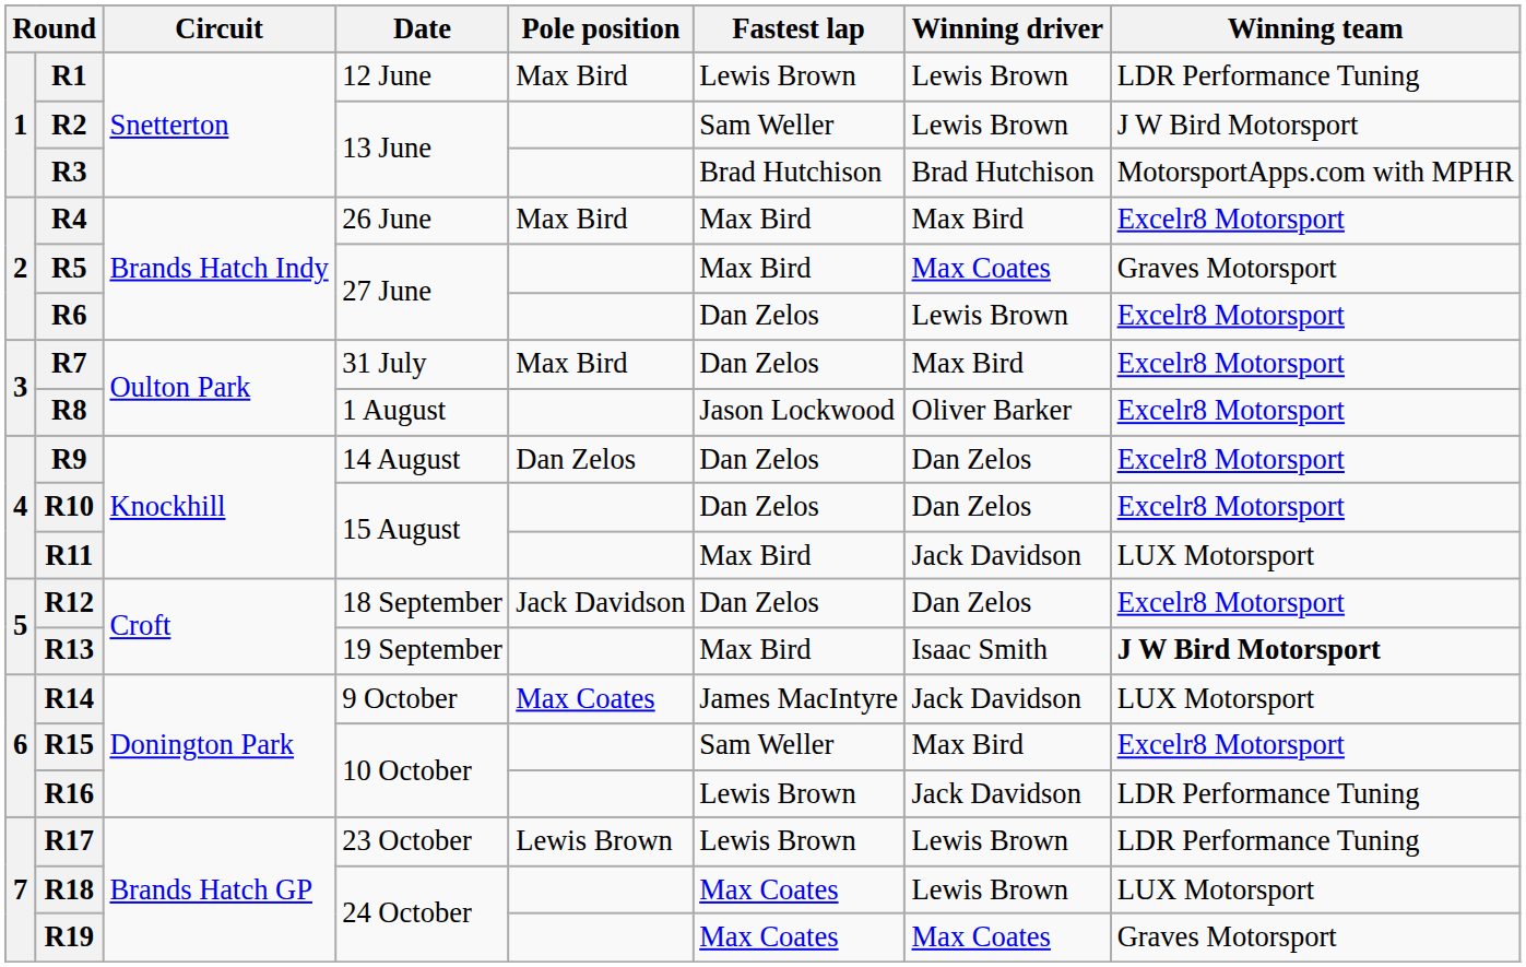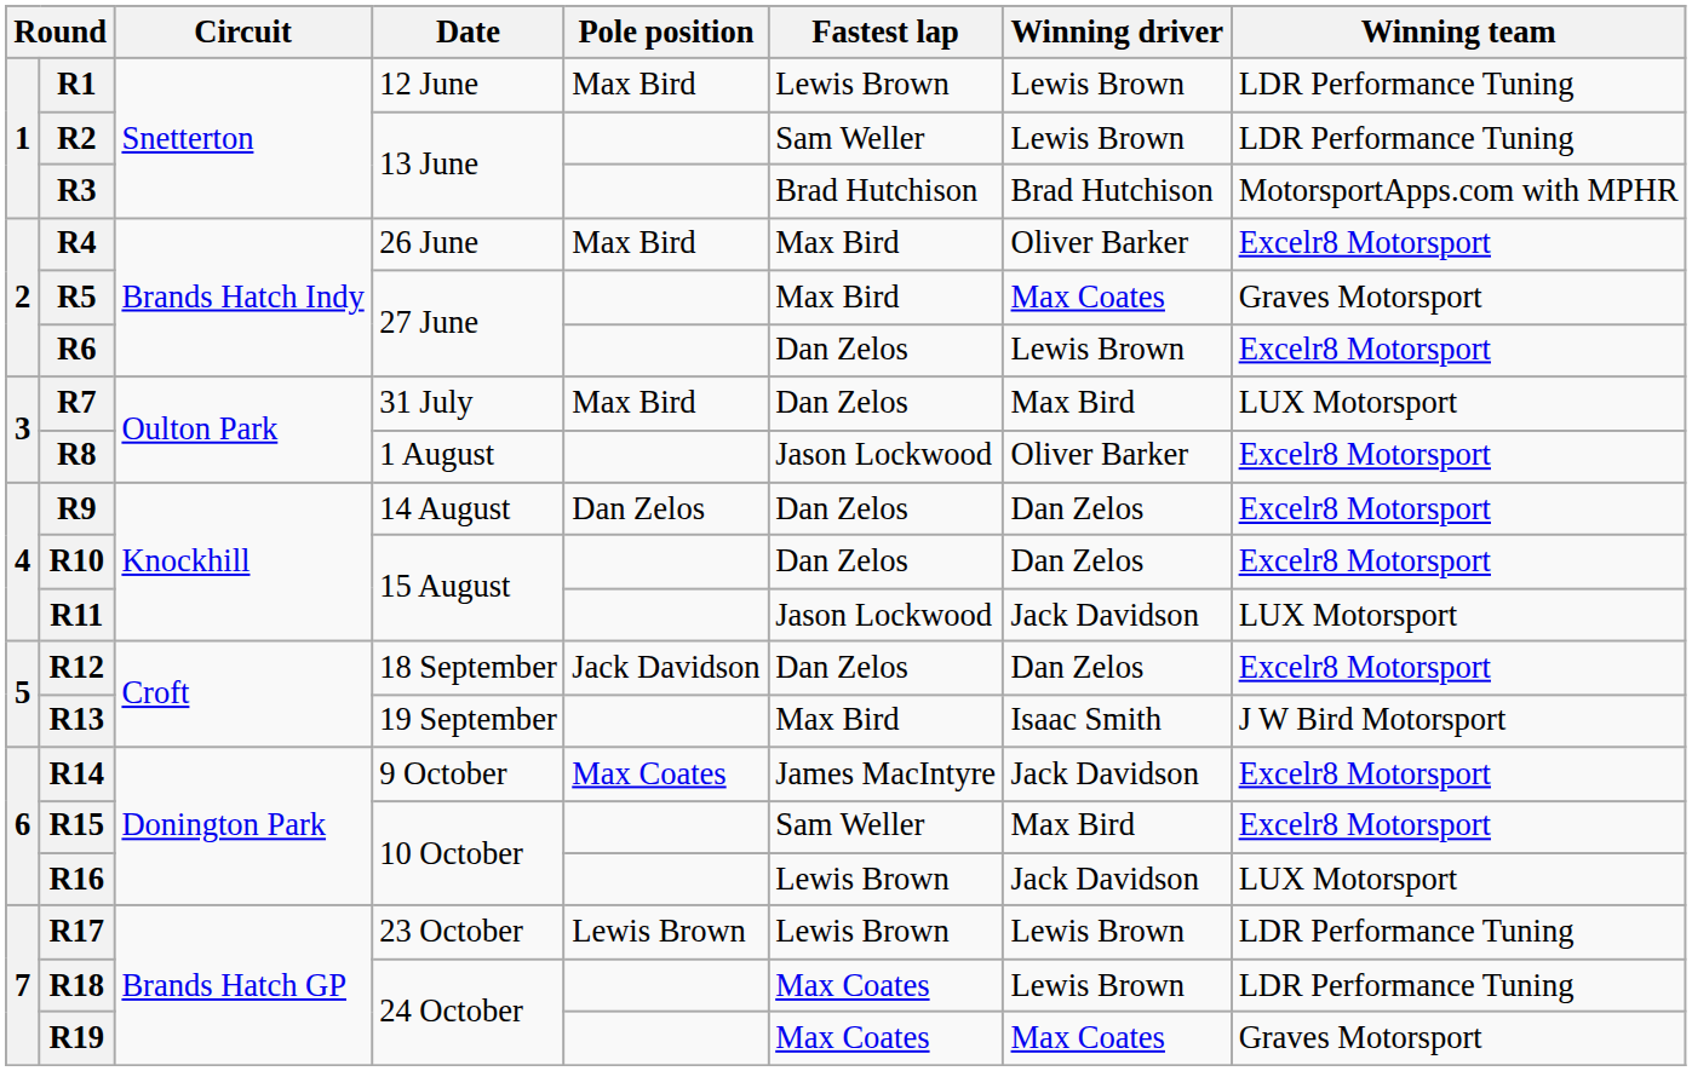 <table class="wikitable" style="font-size: 85%;">
 <tr>
 <th colspan=2>Round</th>
 <th>Circuit</th>
 <th>Date</th>
 <th>Pole position</th>
 <th>Fastest lap</th>
 <th>Winning driver</th>
 <th>Winning team</th>
 </tr>
 <tr>
 <th rowspan=3>1</th>
 <th>R1</th>
 <td rowspan=3><a href='#'>Snetterton</a></td>
 <td>12 June</td>
 <td>Max Bird</td>
 <td>Lewis Brown</td>
 <td>Lewis Brown</td>
 <td>LDR Performance Tuning</td>
 </tr>
 <tr>
 <th>R2</th>
 <td rowspan=2>13 June</td>
 <td></td>
 <td>Sam Weller</td>
 <td>Lewis Brown</td>
-<td>J W Bird Motorsport</td>
+<td>LDR Performance Tuning</td>
 </tr>
 <tr>
 <th>R3</th>
 <td></td>
 <td>Brad Hutchison</td>
 <td>Brad Hutchison</td>
 <td>MotorsportApps.com with MPHR</td>
 </tr>
 <tr>
 <th rowspan=3>2</th>
 <th>R4</th>
 <td rowspan=3><a href='#'>Brands Hatch Indy</a></td>
 <td>26 June</td>
 <td>Max Bird</td>
 <td>Max Bird</td>
-<td>Max Bird</td>
+<td>Oliver Barker</td>
 <td><a href='#'>Excelr8 Motorsport</a></td>
 </tr>
 <tr>
 <th>R5</th>
 <td rowspan=2>27 June</td>
 <td></td>
 <td>Max Bird</td>
 <td><a href='#'>Max Coates</a></td>
 <td>Graves Motorsport</td>
 </tr>
 <tr>
 <th>R6</th>
 <td></td>
 <td>Dan Zelos</td>
 <td>Lewis Brown</td>
 <td><a href='#'>Excelr8 Motorsport</a></td>
 </tr>
 <tr>
 <th rowspan=2>3</th>
 <th>R7</th>
 <td rowspan=2><a href='#'>Oulton Park</a></td>
 <td>31 July</td>
 <td>Max Bird</td>
 <td>Dan Zelos</td>
 <td>Max Bird</td>
-<td><a href='#'>Excelr8 Motorsport</a></td>
+<td>LUX Motorsport</td>
 </tr>
 <tr>
 <th>R8</th>
 <td>1 August</td>
 <td></td>
 <td>Jason Lockwood</td>
 <td>Oliver Barker</td>
 <td><a href='#'>Excelr8 Motorsport</a></td>
 </tr>
 <tr>
 <th rowspan=3>4</th>
 <th>R9</th>
 <td rowspan=3><a href='#'>Knockhill</a></td>
 <td>14 August</td>
 <td>Dan Zelos</td>
 <td>Dan Zelos</td>
 <td>Dan Zelos</td>
 <td><a href='#'>Excelr8 Motorsport</a></td>
 </tr>
 <tr>
 <th>R10</th>
 <td rowspan=2>15 August</td>
 <td></td>
 <td>Dan Zelos</td>
 <td>Dan Zelos</td>
 <td><a href='#'>Excelr8 Motorsport</a></td>
 </tr>
 <tr>
 <th>R11</th>
 <td></td>
-<td>Max Bird</td>
+<td>Jason Lockwood</td>
 <td>Jack Davidson</td>
 <td>LUX Motorsport</td>
 </tr>
 <tr>
 <th rowspan=2>5</th>
 <th>R12</th>
 <td rowspan=2><a href='#'>Croft</a></td>
 <td>18 September</td>
 <td>Jack Davidson</td>
 <td>Dan Zelos</td>
 <td>Dan Zelos</td>
 <td><a href='#'>Excelr8 Motorsport</a></td>
 </tr>
 <tr>
 <th>R13</th>
 <td>19 September</td>
 <td></td>
 <td>Max Bird</td>
 <td>Isaac Smith</td>
-<td><strong>J W Bird Motorsport</strong></td>
+<td>J W Bird Motorsport</td>
 </tr>
 <tr>
 <th rowspan=3>6</th>
 <th>R14</th>
 <td rowspan=3><a href='#'>Donington Park</a></td>
 <td>9 October</td>
 <td><a href='#'>Max Coates</a></td>
 <td>James MacIntyre</td>
 <td>Jack Davidson</td>
-<td>LUX Motorsport</td>
+<td><a href='#'>Excelr8 Motorsport</a></td>
 </tr>
 <tr>
 <th>R15</th>
 <td rowspan=2>10 October</td>
 <td></td>
 <td>Sam Weller</td>
 <td>Max Bird</td>
 <td><a href='#'>Excelr8 Motorsport</a></td>
 </tr>
 <tr>
 <th>R16</th>
 <td></td>
 <td>Lewis Brown</td>
 <td>Jack Davidson</td>
-<td>LDR Performance Tuning</td>
+<td>LUX Motorsport</td>
 </tr>
 <tr>
 <th rowspan=3>7</th>
 <th>R17</th>
 <td rowspan=3><a href='#'>Brands Hatch GP</a></td>
 <td>23 October</td>
 <td>Lewis Brown</td>
 <td>Lewis Brown</td>
 <td>Lewis Brown</td>
 <td>LDR Performance Tuning</td>
 </tr>
 <tr>
 <th>R18</th>
 <td rowspan=2>24 October</td>
 <td></td>
 <td><a href='#'>Max Coates</a></td>
 <td>Lewis Brown</td>
-<td>LUX Motorsport</td>
+<td>LDR Performance Tuning</td>
 </tr>
 <tr>
 <th>R19</th>
 <td></td>
 <td><a href='#'>Max Coates</a></td>
 <td><a href='#'>Max Coates</a></td>
 <td>Graves Motorsport</td>
 </tr>
 <tr>
 </tr>
 </table>
